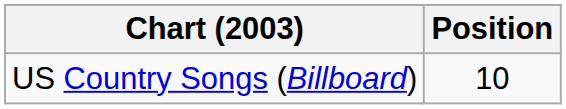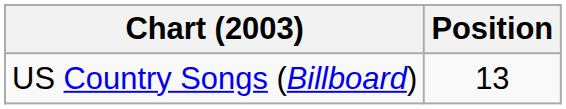 <table class="wikitable">
 <tr>
 <th scope="col">Chart (2003)</th>
 <th scope="col">Position</th>
 </tr>
 <tr>
 <td>US <a href='#'>Country Songs</a> (<em><a href='#'>Billboard</a></em>)</td>
-<td align="center">10</td>
+<td align="center">13</td>
 </tr>
 </table>
